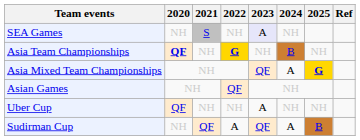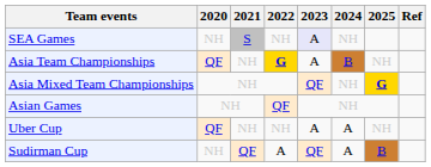 <table class="wikitable" style="font-size: 90%; text-align:center">
 <tr>
 <th>Team events</th>
 <th>2020</th>
 <th>2021</th>
 <th>2022</th>
 <th>2023</th>
 <th>2024</th>
 <th>2025</th>
 <th>Ref</th>
 </tr>
 <tr>
 <td bgcolor="#ECF2FF"; align="left"><a href='#'>SEA Games</a></td>
 <td style=color:#ccc>NH</td>
 <td bgcolor=silver><a href='#'>S</a></td>
 <td style=color:#ccc>NH</td>
 <td style="background: lavender;">A</td>
 <td style=color:#ccc>NH</td>
 <td></td>
 <td></td>
 </tr>
 <tr>
 <td bgcolor="#ECF2FF"; align="left"><a href='#'>Asia Team Championships</a></td>
-<td bgcolor=FFEBCD><strong><a href='#'>QF</a></strong></td>
+<td bgcolor=FFEBCD><a href='#'>QF</a></td>
 <td style=color:#ccc>NH</td>
 <td bgcolor=Gold><a href='#'><strong>G</strong></a></td>
-<td style=color:#ccc>NH</td>
+<td>A</td>
 <td bgcolor=CD7F32><a href='#'>B</a></td>
 <td style=color:#ccc>NH</td>
 <td></td>
 </tr>
 <tr>
 <td bgcolor="#ECF2FF"; align="left"><a href='#'>Asia Mixed Team Championships</a></td>
 <td colspan="3" style=color:#ccc>NH</td>
 <td bgcolor=FFEBCD><a href='#'>QF</a></td>
-<td>A</td>
+<td style=color:#ccc>NH</td>
 <td bgcolor=gold><a href='#'><strong>G</strong></a></td>
 <td></td>
 </tr>
 <tr>
 <td bgcolor="#ECF2FF"; align="left"><a href='#'>Asian Games</a></td>
 <td colspan="2" style=color:#ccc>NH</td>
 <td bgcolor=FFEBCD><a href='#'>QF</a></td>
 <td colspan="3" style=color:#ccc>NH</td>
 <td></td>
 </tr>
 <tr>
 <td bgcolor="#ECF2FF"; align="left"><a href='#'>Uber Cup</a></td>
 <td bgcolor=FFEBCD><a href='#'>QF</a></td>
 <td style=color:#ccc>NH</td>
 <td style=color:#ccc>NH</td>
 <td>A</td>
-<td style=color:#ccc>NH</td>
+<td>A</td>
 <td style=color:#ccc>NH</td>
 <td></td>
 </tr>
 <tr>
 <td bgcolor="#ECF2FF"; align="left"><a href='#'>Sudirman Cup</a></td>
 <td style=color:#ccc>NH</td>
 <td bgcolor=FFEBCD><a href='#'>QF</a></td>
 <td>A</td>
 <td bgcolor=FFEBCD><a href='#'>QF</a></td>
 <td>A</td>
 <td bgcolor=CD7F32><a href='#'>B</a></td>
 <td></td>
 </tr>
 </table>
